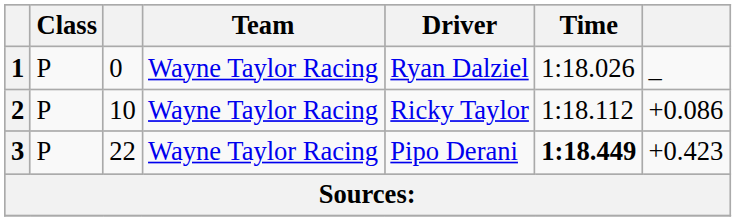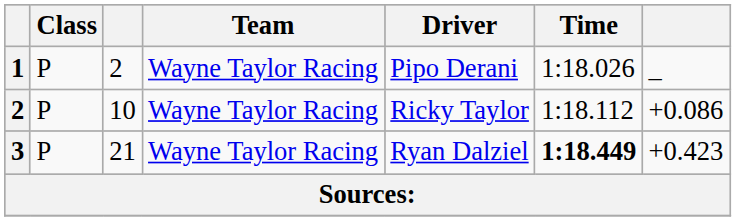 <table class="wikitable">
 <tr>
 <th scope="col"></th>
 <th scope="col">Class</th>
 <th scope="col"></th>
 <th scope="col">Team</th>
 <th scope="col">Driver</th>
 <th scope="col">Time</th>
 <th scope="col"></th>
 </tr>
 <tr>
 <th scope="row">1</th>
 <td>P</td>
-<td>0</td>
+<td>2</td>
 <td><a href='#'>Wayne Taylor Racing</a></td>
-<td><a href='#'>Ryan Dalziel</a></td>
+<td><a href='#'>Pipo Derani</a></td>
 <td>1:18.026</td>
 <td>_</td>
 </tr>
 <tr>
 <th scope="row">2</th>
 <td>P</td>
 <td>10</td>
 <td><a href='#'>Wayne Taylor Racing</a></td>
 <td><a href='#'>Ricky Taylor</a></td>
 <td>1:18.112</td>
 <td>+0.086</td>
 </tr>
 <tr>
 <th scope="row">3</th>
 <td>P</td>
-<td>22</td>
+<td>21</td>
 <td><a href='#'>Wayne Taylor Racing</a></td>
-<td><a href='#'>Pipo Derani</a></td>
+<td><a href='#'>Ryan Dalziel</a></td>
 <td><strong>1:18.449</strong></td>
 <td>+0.423</td>
 </tr>
 <tr>
 <th colspan="7">Sources:</th>
 </tr>
 <tr>
 </tr>
 </table>
